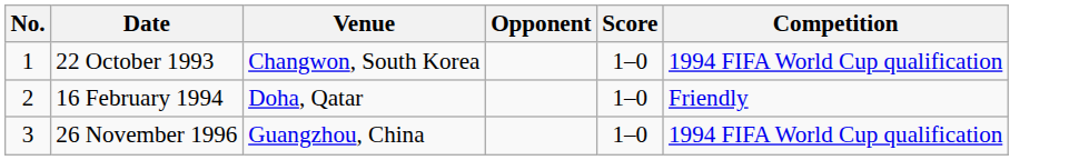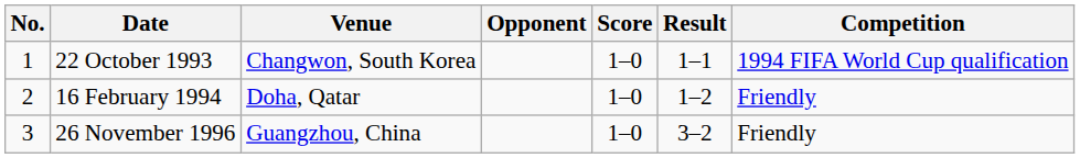 <table class="wikitable sortable">
 <tr>
 <th>No.</th>
 <th>Date</th>
 <th>Venue</th>
 <th>Opponent</th>
 <th>Score</th>
+<th>Result</th>
 <th>Competition</th>
 </tr>
 <tr>
 <td align="center">1</td>
 <td>22 October 1993</td>
 <td><a href='#'>Changwon</a>, South Korea</td>
 <td></td>
 <td align="center">1–0</td>
+<td align="center">1–1</td>
 <td><a href='#'>1994 FIFA World Cup qualification</a></td>
 </tr>
 <tr>
 <td align="center">2</td>
 <td>16 February 1994</td>
 <td><a href='#'>Doha</a>, Qatar</td>
 <td></td>
 <td align="center">1–0</td>
+<td align="center">1–2</td>
 <td><a href='#'>Friendly</a></td>
 </tr>
 <tr>
 <td align="center">3</td>
 <td>26 November 1996</td>
 <td><a href='#'>Guangzhou</a>, China</td>
 <td></td>
 <td align="center">1–0</td>
-<td><a href='#'>1994 FIFA World Cup qualification</a></td>
+<td align="center">3–2</td>
+<td>Friendly</td>
 </tr>
 </table>
